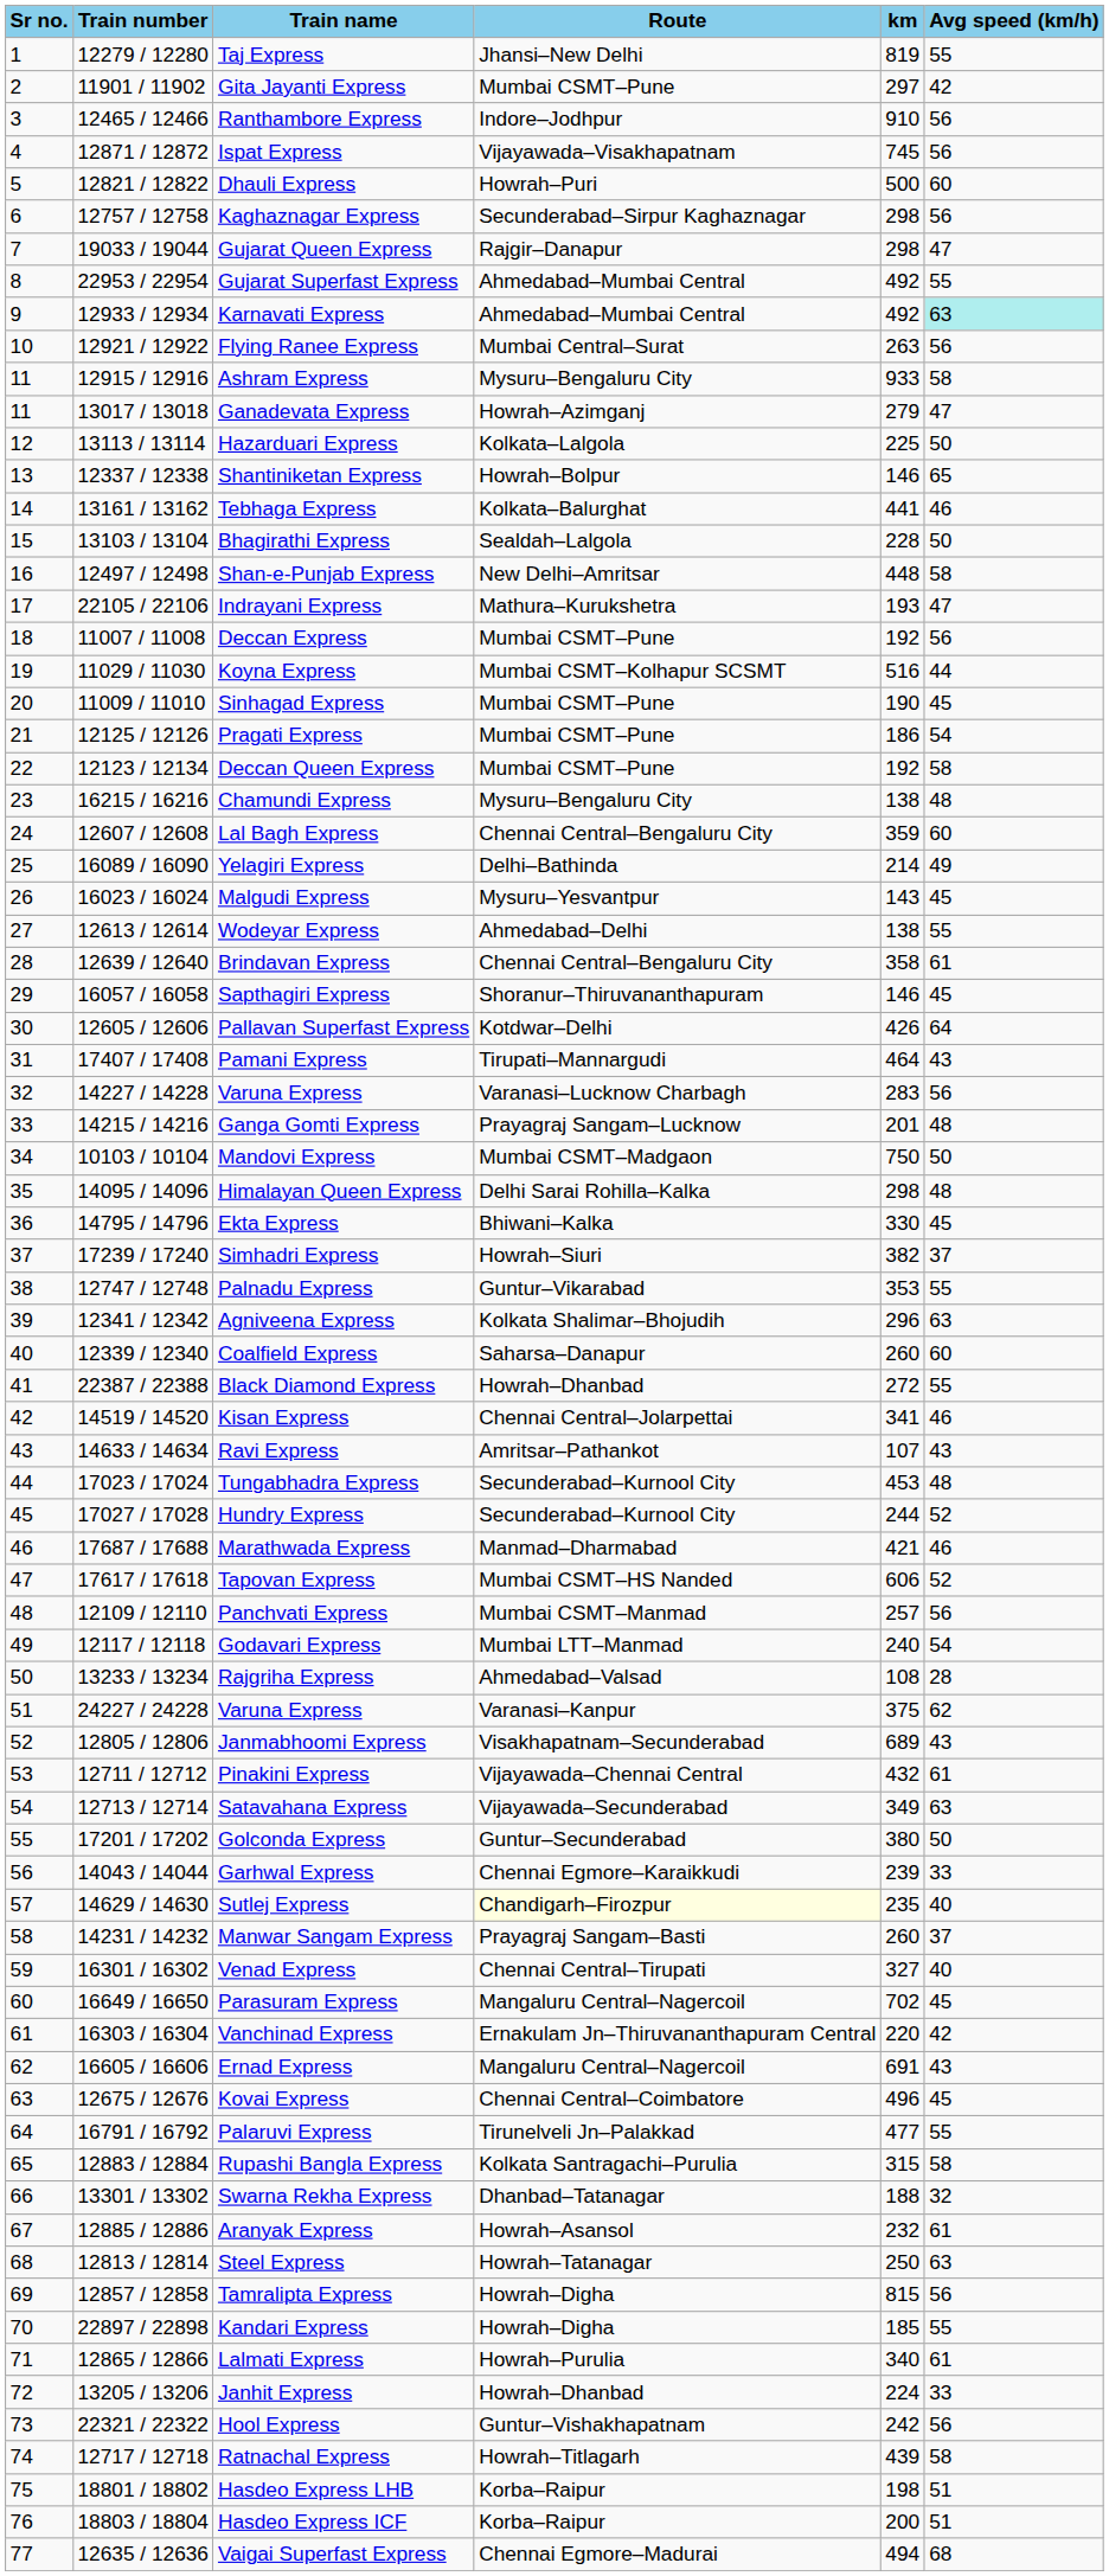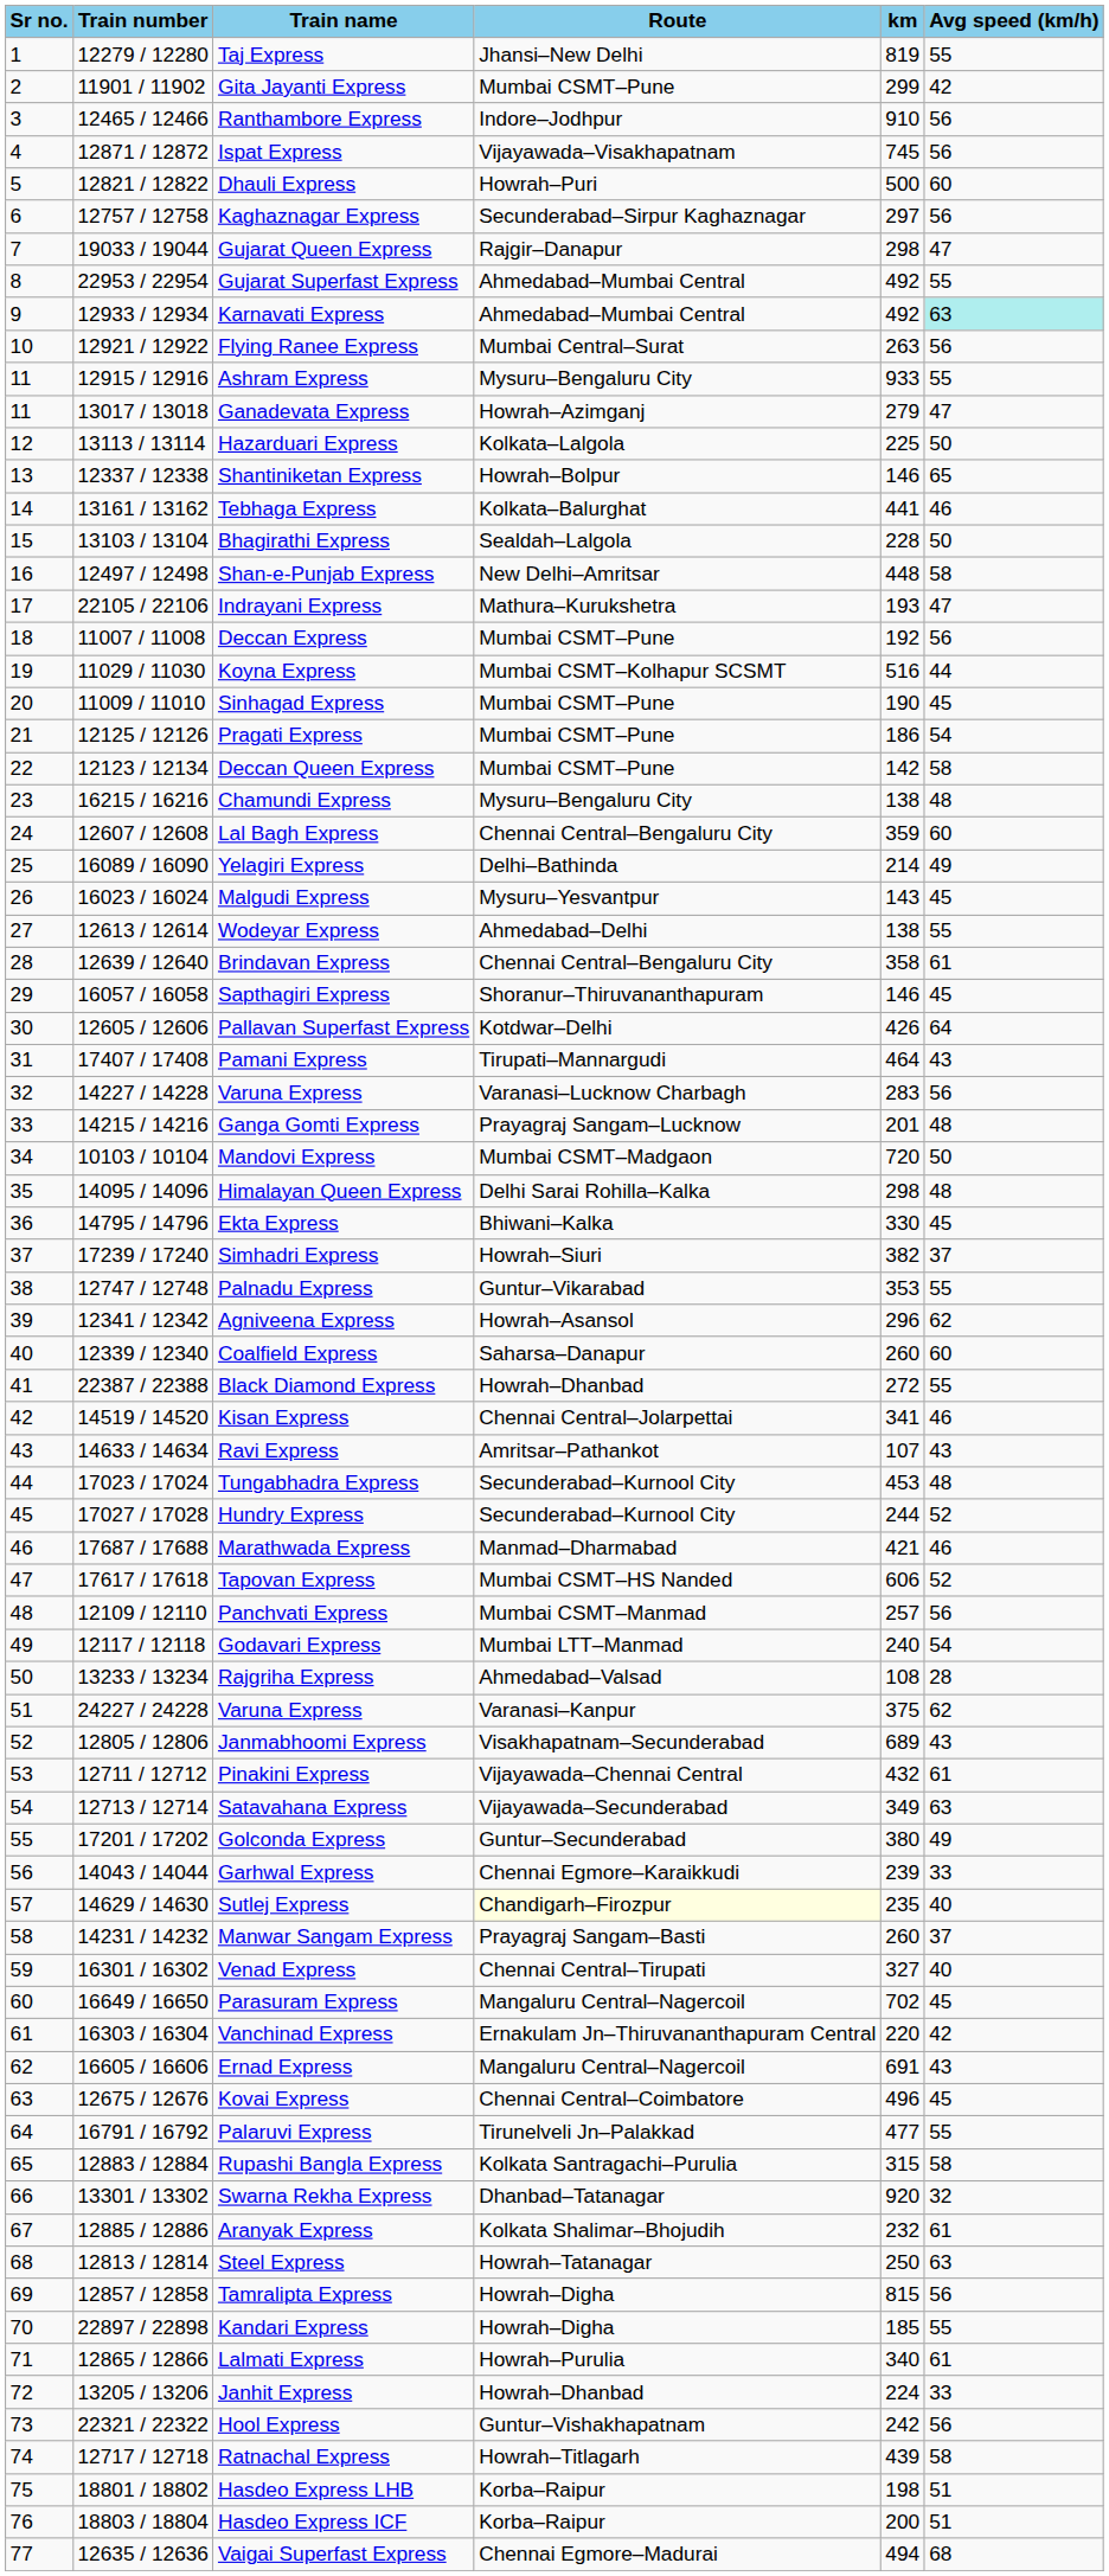 <table class="wikitable sortable mw-collapsible">
 <tr>
 <th style="background:skyblue;">Sr no.</th>
 <th style="background:skyblue;">Train number</th>
 <th style="background:skyblue;">Train name</th>
 <th style="background:skyblue;">Route</th>
 <th style="background:skyblue;">km</th>
 <th style="background:skyblue;">Avg speed (km/h)</th>
 </tr>
 <tr>
 <td>1</td>
 <td>12279 / 12280</td>
 <td><a href='#'>Taj Express</a></td>
 <td>Jhansi–New Delhi</td>
 <td>819</td>
 <td>55</td>
 </tr>
 <tr>
 <td>2</td>
 <td>11901 / 11902</td>
 <td><a href='#'>Gita Jayanti Express</a></td>
 <td>Mumbai CSMT–Pune</td>
-<td>297</td>
+<td>299</td>
 <td>42</td>
 </tr>
 <tr>
 <td>3</td>
 <td>12465 / 12466</td>
 <td><a href='#'>Ranthambore Express</a></td>
 <td>Indore–Jodhpur</td>
 <td>910</td>
 <td>56</td>
 </tr>
 <tr>
 <td>4</td>
 <td>12871 / 12872</td>
 <td><a href='#'>Ispat Express</a></td>
 <td>Vijayawada–Visakhapatnam</td>
 <td>745</td>
 <td>56</td>
 </tr>
 <tr>
 <td>5</td>
 <td>12821 / 12822</td>
 <td><a href='#'>Dhauli Express</a></td>
 <td>Howrah–Puri</td>
 <td>500</td>
 <td>60</td>
 </tr>
 <tr>
 <td>6</td>
 <td>12757 / 12758</td>
 <td><a href='#'>Kaghaznagar Express</a></td>
 <td>Secunderabad–Sirpur Kaghaznagar</td>
-<td>298</td>
+<td>297</td>
 <td>56</td>
 </tr>
 <tr>
 <td>7</td>
 <td>19033 / 19044</td>
 <td><a href='#'>Gujarat Queen Express</a></td>
 <td>Rajgir–Danapur</td>
 <td>298</td>
 <td>47</td>
 </tr>
 <tr>
 <td>8</td>
 <td>22953 / 22954</td>
 <td><a href='#'>Gujarat Superfast Express</a></td>
 <td>Ahmedabad–Mumbai Central</td>
 <td>492</td>
 <td>55</td>
 </tr>
 <tr>
 <td>9</td>
 <td>12933 / 12934</td>
 <td><a href='#'>Karnavati Express</a></td>
 <td>Ahmedabad–Mumbai Central</td>
 <td>492</td>
 <td style="background: paleturquoise;">63</td>
 </tr>
 <tr>
 <td>10</td>
 <td>12921 / 12922</td>
 <td><a href='#'>Flying Ranee Express</a></td>
 <td>Mumbai Central–Surat</td>
 <td>263</td>
 <td>56</td>
 </tr>
 <tr>
 <td>11</td>
 <td>12915 / 12916</td>
 <td><a href='#'>Ashram Express</a></td>
 <td>Mysuru–Bengaluru City</td>
 <td>933</td>
-<td>58</td>
+<td>55</td>
 </tr>
 <tr>
 <td>11</td>
 <td>13017 / 13018</td>
 <td><a href='#'>Ganadevata Express</a></td>
 <td>Howrah–Azimganj</td>
 <td>279</td>
 <td>47</td>
 </tr>
 <tr>
 <td>12</td>
 <td>13113 / 13114</td>
 <td><a href='#'>Hazarduari Express</a></td>
 <td>Kolkata–Lalgola</td>
 <td>225</td>
 <td>50</td>
 </tr>
 <tr>
 <td>13</td>
 <td>12337 / 12338</td>
 <td><a href='#'>Shantiniketan Express</a></td>
 <td>Howrah–Bolpur</td>
 <td>146</td>
 <td>65</td>
 </tr>
 <tr>
 <td>14</td>
 <td>13161 / 13162</td>
 <td><a href='#'>Tebhaga Express</a></td>
 <td>Kolkata–Balurghat</td>
 <td>441</td>
 <td>46</td>
 </tr>
 <tr>
 <td>15</td>
 <td>13103 / 13104</td>
 <td><a href='#'>Bhagirathi Express</a></td>
 <td>Sealdah–Lalgola</td>
 <td>228</td>
 <td>50</td>
 </tr>
 <tr>
 <td>16</td>
 <td>12497 / 12498</td>
 <td><a href='#'>Shan-e-Punjab Express</a></td>
 <td>New Delhi–Amritsar</td>
 <td>448</td>
 <td>58</td>
 </tr>
 <tr>
 <td>17</td>
 <td>22105 / 22106</td>
 <td><a href='#'>Indrayani Express</a></td>
 <td>Mathura–Kurukshetra</td>
 <td>193</td>
 <td>47</td>
 </tr>
 <tr>
 <td>18</td>
 <td>11007 / 11008</td>
 <td><a href='#'>Deccan Express</a></td>
 <td>Mumbai CSMT–Pune</td>
 <td>192</td>
 <td>56</td>
 </tr>
 <tr>
 <td>19</td>
 <td>11029 / 11030</td>
 <td><a href='#'>Koyna Express</a></td>
 <td>Mumbai CSMT–Kolhapur SCSMT</td>
 <td>516</td>
 <td>44</td>
 </tr>
 <tr>
 <td>20</td>
 <td>11009 / 11010</td>
 <td><a href='#'>Sinhagad Express</a></td>
 <td>Mumbai CSMT–Pune</td>
 <td>190</td>
 <td>45</td>
 </tr>
 <tr>
 <td>21</td>
 <td>12125 / 12126</td>
 <td><a href='#'>Pragati Express</a></td>
 <td>Mumbai CSMT–Pune</td>
 <td>186</td>
 <td>54</td>
 </tr>
 <tr>
 <td>22</td>
 <td>12123 / 12134</td>
 <td><a href='#'>Deccan Queen Express</a></td>
 <td>Mumbai CSMT–Pune</td>
-<td>192</td>
+<td>142</td>
 <td>58</td>
 </tr>
 <tr>
 <td>23</td>
 <td>16215 / 16216</td>
 <td><a href='#'>Chamundi Express</a></td>
 <td>Mysuru–Bengaluru City</td>
 <td>138</td>
 <td>48</td>
 </tr>
 <tr>
 <td>24</td>
 <td>12607 / 12608</td>
 <td><a href='#'>Lal Bagh Express</a></td>
 <td>Chennai Central–Bengaluru City</td>
 <td>359</td>
 <td>60</td>
 </tr>
 <tr>
 <td>25</td>
 <td>16089 / 16090</td>
 <td><a href='#'>Yelagiri Express</a></td>
 <td>Delhi–Bathinda</td>
 <td>214</td>
 <td>49</td>
 </tr>
 <tr>
 <td>26</td>
 <td>16023 / 16024</td>
 <td><a href='#'>Malgudi Express</a></td>
 <td>Mysuru–Yesvantpur</td>
 <td>143</td>
 <td>45</td>
 </tr>
 <tr>
 <td>27</td>
 <td>12613 / 12614</td>
 <td><a href='#'>Wodeyar Express</a></td>
 <td>Ahmedabad–Delhi</td>
 <td>138</td>
 <td>55</td>
 </tr>
 <tr>
 <td>28</td>
 <td>12639 / 12640</td>
 <td><a href='#'>Brindavan Express</a></td>
 <td>Chennai Central–Bengaluru City</td>
 <td>358</td>
 <td>61</td>
 </tr>
 <tr>
 <td>29</td>
 <td>16057 / 16058</td>
 <td><a href='#'>Sapthagiri Express</a></td>
 <td>Shoranur–Thiruvananthapuram</td>
 <td>146</td>
 <td>45</td>
 </tr>
 <tr>
 <td>30</td>
 <td>12605 / 12606</td>
 <td><a href='#'>Pallavan Superfast Express</a></td>
 <td>Kotdwar–Delhi</td>
 <td>426</td>
 <td>64</td>
 </tr>
 <tr>
 <td>31</td>
 <td>17407 / 17408</td>
 <td><a href='#'>Pamani Express</a></td>
 <td>Tirupati–Mannargudi</td>
 <td>464</td>
 <td>43</td>
 </tr>
 <tr>
 <td>32</td>
 <td>14227 / 14228</td>
 <td><a href='#'>Varuna Express</a></td>
 <td>Varanasi–Lucknow Charbagh</td>
 <td>283</td>
 <td>56</td>
 </tr>
 <tr>
 <td>33</td>
 <td>14215 / 14216</td>
 <td><a href='#'>Ganga Gomti Express</a></td>
 <td>Prayagraj Sangam–Lucknow</td>
 <td>201</td>
 <td>48</td>
 </tr>
 <tr>
 <td>34</td>
 <td>10103 / 10104</td>
 <td><a href='#'>Mandovi Express</a></td>
 <td>Mumbai CSMT–Madgaon</td>
-<td>750</td>
+<td>720</td>
 <td>50</td>
 </tr>
 <tr>
 <td>35</td>
 <td>14095 / 14096</td>
 <td><a href='#'>Himalayan Queen Express</a></td>
 <td>Delhi Sarai Rohilla–Kalka</td>
 <td>298</td>
 <td>48</td>
 </tr>
 <tr>
 <td>36</td>
 <td>14795 / 14796</td>
 <td><a href='#'>Ekta Express</a></td>
 <td>Bhiwani–Kalka</td>
 <td>330</td>
 <td>45</td>
 </tr>
 <tr>
 <td>37</td>
 <td>17239 / 17240</td>
 <td><a href='#'>Simhadri Express</a></td>
 <td>Howrah–Siuri</td>
 <td>382</td>
 <td>37</td>
 </tr>
 <tr>
 <td>38</td>
 <td>12747 / 12748</td>
 <td><a href='#'>Palnadu Express</a></td>
 <td>Guntur–Vikarabad</td>
 <td>353</td>
 <td>55</td>
 </tr>
 <tr>
 <td>39</td>
 <td>12341 / 12342</td>
 <td><a href='#'>Agniveena Express</a></td>
-<td>Kolkata Shalimar–Bhojudih</td>
+<td>Howrah–Asansol</td>
 <td>296</td>
-<td>63</td>
+<td>62</td>
 </tr>
 <tr>
 <td>40</td>
 <td>12339 / 12340</td>
 <td><a href='#'>Coalfield Express</a></td>
 <td>Saharsa–Danapur</td>
 <td>260</td>
 <td>60</td>
 </tr>
 <tr>
 <td>41</td>
 <td>22387 / 22388</td>
 <td><a href='#'>Black Diamond Express</a></td>
 <td>Howrah–Dhanbad</td>
 <td>272</td>
 <td>55</td>
 </tr>
 <tr>
 <td>42</td>
 <td>14519 / 14520</td>
 <td><a href='#'>Kisan Express</a></td>
 <td>Chennai Central–Jolarpettai</td>
 <td>341</td>
 <td>46</td>
 </tr>
 <tr>
 <td>43</td>
 <td>14633 / 14634</td>
 <td><a href='#'>Ravi Express</a></td>
 <td>Amritsar–Pathankot</td>
 <td>107</td>
 <td>43</td>
 </tr>
 <tr>
 <td>44</td>
 <td>17023 / 17024</td>
 <td><a href='#'>Tungabhadra Express</a></td>
 <td>Secunderabad–Kurnool City</td>
 <td>453</td>
 <td>48</td>
 </tr>
 <tr>
 <td>45</td>
 <td>17027 / 17028</td>
 <td><a href='#'>Hundry Express</a></td>
 <td>Secunderabad–Kurnool City</td>
 <td>244</td>
 <td>52</td>
 </tr>
 <tr>
 <td>46</td>
 <td>17687 / 17688</td>
 <td><a href='#'>Marathwada Express</a></td>
 <td>Manmad–Dharmabad</td>
 <td>421</td>
 <td>46</td>
 </tr>
 <tr>
 <td>47</td>
 <td>17617 / 17618</td>
 <td><a href='#'>Tapovan Express</a></td>
 <td>Mumbai CSMT–HS Nanded</td>
 <td>606</td>
 <td>52</td>
 </tr>
 <tr>
 <td>48</td>
 <td>12109 / 12110</td>
 <td><a href='#'>Panchvati Express</a></td>
 <td>Mumbai CSMT–Manmad</td>
 <td>257</td>
 <td>56</td>
 </tr>
 <tr>
 <td>49</td>
 <td>12117 / 12118</td>
 <td><a href='#'>Godavari Express</a></td>
 <td>Mumbai LTT–Manmad</td>
 <td>240</td>
 <td>54</td>
 </tr>
 <tr>
 <td>50</td>
 <td>13233 / 13234</td>
 <td><a href='#'>Rajgriha Express</a></td>
 <td>Ahmedabad–Valsad</td>
 <td>108</td>
 <td>28</td>
 </tr>
 <tr>
 <td>51</td>
 <td>24227 / 24228</td>
 <td><a href='#'>Varuna Express</a></td>
 <td>Varanasi–Kanpur</td>
 <td>375</td>
 <td>62</td>
 </tr>
 <tr>
 <td>52</td>
 <td>12805 / 12806</td>
 <td><a href='#'>Janmabhoomi Express</a></td>
 <td>Visakhapatnam–Secunderabad</td>
 <td>689</td>
 <td>43</td>
 </tr>
 <tr>
 <td>53</td>
 <td>12711 / 12712</td>
 <td><a href='#'>Pinakini Express</a></td>
 <td>Vijayawada–Chennai Central</td>
 <td>432</td>
 <td>61</td>
 </tr>
 <tr>
 <td>54</td>
 <td>12713 / 12714</td>
 <td><a href='#'>Satavahana Express</a></td>
 <td>Vijayawada–Secunderabad</td>
 <td>349</td>
 <td>63</td>
 </tr>
 <tr>
 <td>55</td>
 <td>17201 / 17202</td>
 <td><a href='#'>Golconda Express</a></td>
 <td>Guntur–Secunderabad</td>
 <td>380</td>
-<td>50</td>
+<td>49</td>
 </tr>
 <tr>
 <td>56</td>
 <td>14043 / 14044</td>
 <td><a href='#'>Garhwal Express</a></td>
 <td>Chennai Egmore–Karaikkudi</td>
 <td>239</td>
 <td>33</td>
 </tr>
 <tr>
 <td>57</td>
 <td>14629 / 14630</td>
 <td><a href='#'>Sutlej Express</a></td>
 <td style="background: lightyellow;">Chandigarh–Firozpur</td>
 <td>235</td>
 <td>40</td>
 </tr>
 <tr>
 <td>58</td>
 <td>14231 / 14232</td>
 <td><a href='#'>Manwar Sangam Express</a></td>
 <td>Prayagraj Sangam–Basti</td>
 <td>260</td>
 <td>37</td>
 </tr>
 <tr>
 <td>59</td>
 <td>16301 / 16302</td>
 <td><a href='#'>Venad Express</a></td>
 <td>Chennai Central–Tirupati</td>
 <td>327</td>
 <td>40</td>
 </tr>
 <tr>
 <td>60</td>
 <td>16649 / 16650</td>
 <td><a href='#'>Parasuram Express</a></td>
 <td>Mangaluru Central–Nagercoil</td>
 <td>702</td>
 <td>45</td>
 </tr>
 <tr>
 <td>61</td>
 <td>16303 / 16304</td>
 <td><a href='#'>Vanchinad Express</a></td>
 <td>Ernakulam Jn–Thiruvananthapuram Central</td>
 <td>220</td>
 <td>42</td>
 </tr>
 <tr>
 <td>62</td>
 <td>16605 / 16606</td>
 <td><a href='#'>Ernad Express</a></td>
 <td>Mangaluru Central–Nagercoil</td>
 <td>691</td>
 <td>43</td>
 </tr>
 <tr>
 <td>63</td>
 <td>12675 / 12676</td>
 <td><a href='#'>Kovai Express</a></td>
 <td>Chennai Central–Coimbatore</td>
 <td>496</td>
 <td>45</td>
 </tr>
 <tr>
 <td>64</td>
 <td>16791 / 16792</td>
 <td><a href='#'>Palaruvi Express</a></td>
 <td>Tirunelveli Jn–Palakkad</td>
 <td>477</td>
 <td>55</td>
 </tr>
 <tr>
 <td>65</td>
 <td>12883 / 12884</td>
 <td><a href='#'>Rupashi Bangla Express</a></td>
 <td>Kolkata Santragachi–Purulia</td>
 <td>315</td>
 <td>58</td>
 </tr>
 <tr>
 <td>66</td>
 <td>13301 / 13302</td>
 <td><a href='#'>Swarna Rekha Express</a></td>
 <td>Dhanbad–Tatanagar</td>
-<td>188</td>
+<td>920</td>
 <td>32</td>
 </tr>
 <tr>
 <td>67</td>
 <td>12885 / 12886</td>
 <td><a href='#'>Aranyak Express</a></td>
-<td>Howrah–Asansol</td>
+<td>Kolkata Shalimar–Bhojudih</td>
 <td>232</td>
 <td>61</td>
 </tr>
 <tr>
 <td>68</td>
 <td>12813 / 12814</td>
 <td><a href='#'>Steel Express</a></td>
 <td>Howrah–Tatanagar</td>
 <td>250</td>
 <td>63</td>
 </tr>
 <tr>
 <td>69</td>
 <td>12857 / 12858</td>
 <td><a href='#'>Tamralipta Express</a></td>
 <td>Howrah–Digha</td>
 <td>815</td>
 <td>56</td>
 </tr>
 <tr>
 <td>70</td>
 <td>22897 / 22898</td>
 <td><a href='#'>Kandari Express</a></td>
 <td>Howrah–Digha</td>
 <td>185</td>
 <td>55</td>
 </tr>
 <tr>
 <td>71</td>
 <td>12865 / 12866</td>
 <td><a href='#'>Lalmati Express</a></td>
 <td>Howrah–Purulia</td>
 <td>340</td>
 <td>61</td>
 </tr>
 <tr>
 <td>72</td>
 <td>13205 / 13206</td>
 <td><a href='#'>Janhit Express</a></td>
 <td>Howrah–Dhanbad</td>
 <td>224</td>
 <td>33</td>
 </tr>
 <tr>
 <td>73</td>
 <td>22321 / 22322</td>
 <td><a href='#'>Hool Express</a></td>
 <td>Guntur–Vishakhapatnam</td>
 <td>242</td>
 <td>56</td>
 </tr>
 <tr>
 <td>74</td>
 <td>12717 / 12718</td>
 <td><a href='#'>Ratnachal Express</a></td>
 <td>Howrah–Titlagarh</td>
 <td>439</td>
 <td>58</td>
 </tr>
 <tr>
 <td>75</td>
 <td>18801 / 18802</td>
 <td><a href='#'>Hasdeo Express LHB</a></td>
 <td>Korba–Raipur</td>
 <td>198</td>
 <td>51</td>
 </tr>
 <tr>
 <td>76</td>
 <td>18803 / 18804</td>
 <td><a href='#'>Hasdeo Express ICF</a></td>
 <td>Korba–Raipur</td>
 <td>200</td>
 <td>51</td>
 </tr>
 <tr>
 <td>77</td>
 <td>12635 / 12636</td>
 <td><a href='#'>Vaigai Superfast Express</a></td>
 <td>Chennai Egmore–Madurai</td>
 <td>494</td>
 <td>68</td>
 </tr>
 <tr>
 </tr>
 </table>
